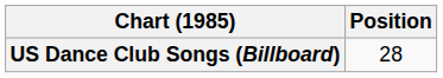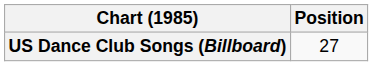 <table class="wikitable plainrowheaders" style="text-align:center">
 <tr>
 <th scope="col">Chart (1985)</th>
 <th scope="col">Position</th>
 </tr>
 <tr>
 <th scope="row">US Dance Club Songs (<em>Billboard</em>)</th>
-<td>28</td>
+<td>27</td>
 </tr>
 </table>
